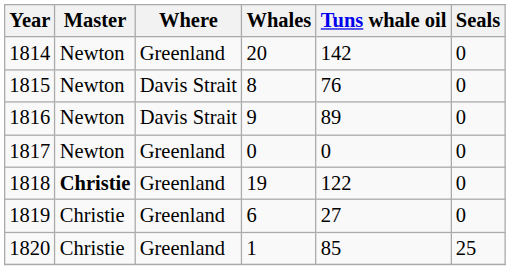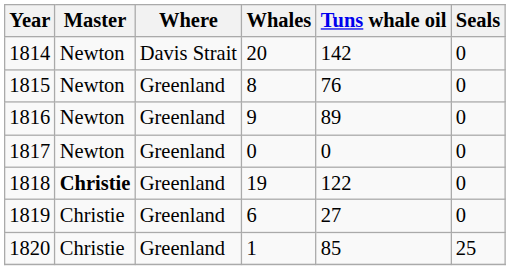 <table class="sortable wikitable">
 <tr>
 <th>Year</th>
 <th>Master</th>
 <th>Where</th>
 <th>Whales</th>
 <th><a href='#'>Tuns</a> whale oil</th>
 <th>Seals</th>
 </tr>
 <tr>
 <td>1814</td>
 <td>Newton</td>
-<td>Greenland</td>
+<td>Davis Strait</td>
 <td>20</td>
 <td>142</td>
 <td>0</td>
 </tr>
 <tr>
 <td>1815</td>
 <td>Newton</td>
-<td>Davis Strait</td>
+<td>Greenland</td>
 <td>8</td>
 <td>76</td>
 <td>0</td>
 </tr>
 <tr>
 <td>1816</td>
 <td>Newton</td>
-<td>Davis Strait</td>
+<td>Greenland</td>
 <td>9</td>
 <td>89</td>
 <td>0</td>
 </tr>
 <tr>
 <td>1817</td>
 <td>Newton</td>
 <td>Greenland</td>
 <td>0</td>
 <td>0</td>
 <td>0</td>
 </tr>
 <tr>
 <td>1818</td>
 <td><strong>Christie</strong></td>
 <td>Greenland</td>
 <td>19</td>
 <td>122</td>
 <td>0</td>
 </tr>
 <tr>
 <td>1819</td>
 <td>Christie</td>
 <td>Greenland</td>
 <td>6</td>
 <td>27</td>
 <td>0</td>
 </tr>
 <tr>
 <td>1820</td>
 <td>Christie</td>
 <td>Greenland</td>
 <td>1</td>
 <td>85</td>
 <td>25</td>
 </tr>
 <tr>
 </tr>
 </table>
